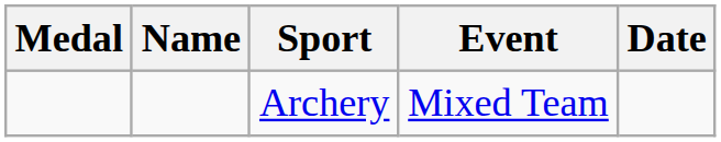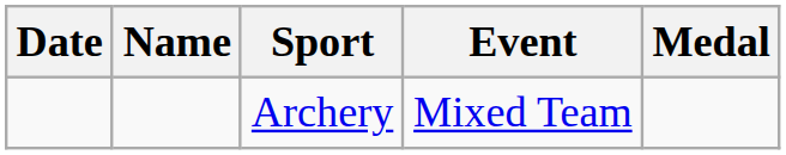 <table class="wikitable sortable" style="font-size: 95%;">
 <tr>
-<th>Medal</th>
+<th>Date</th>
 <th>Name</th>
 <th>Sport</th>
 <th>Event</th>
-<th>Date</th>
+<th>Medal</th>
 </tr>
 <tr>
 <td></td>
 <td><em> </em></td>
 <td><a href='#'>Archery</a></td>
 <td><a href='#'>Mixed Team</a></td>
 <td></td>
 </tr>
 </table>
